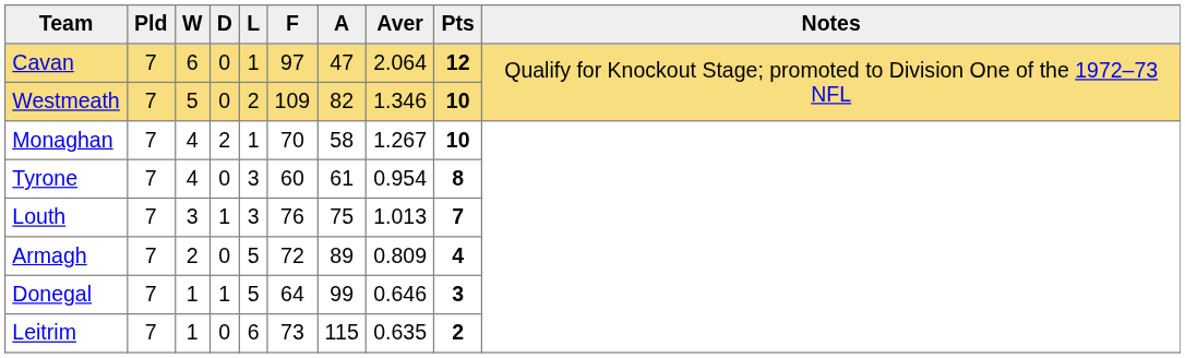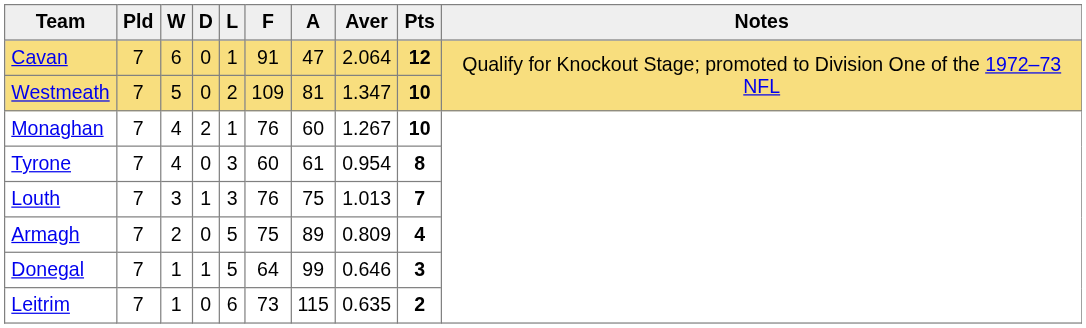 <table style=border-collapse:collapse border=1 cellspacing=0 cellpadding=5>
 <tr align=center bgcolor=#efefef>
 <th>Team</th>
 <th>Pld</th>
 <th>W</th>
 <th>D</th>
 <th>L</th>
 <th>F</th>
 <th>A</th>
 <th>Aver</th>
 <th>Pts</th>
 <th>Notes</th>
 </tr>
 <tr align=center style="background:#F8DE7E;">
 <td style="text-align:left;"><a href='#'>Cavan</a></td>
 <td>7</td>
 <td>6</td>
 <td>0</td>
 <td>1</td>
-<td>97</td>
+<td>91</td>
 <td>47</td>
 <td>2.064</td>
 <td><strong>12</strong></td>
 <td rowspan=2>Qualify for Knockout Stage; promoted to Division One of the <a href='#'>1972–73 NFL</a></td>
 </tr>
 <tr align=center style="background:#F8DE7E;">
 <td style="text-align:left;"><a href='#'>Westmeath</a></td>
 <td>7</td>
 <td>5</td>
 <td>0</td>
 <td>2</td>
 <td>109</td>
-<td>82</td>
-<td>1.346</td>
+<td>81</td>
+<td>1.347</td>
 <td><strong>10</strong></td>
 </tr>
 <tr align=center style="background:#FFFFFF;">
 <td style="text-align:left;"><a href='#'>Monaghan</a></td>
 <td>7</td>
 <td>4</td>
 <td>2</td>
 <td>1</td>
-<td>70</td>
-<td>58</td>
+<td>76</td>
+<td>60</td>
 <td>1.267</td>
 <td><strong>10</strong></td>
 <td rowspan=6></td>
 </tr>
 <tr align=center style="background:#FFFFFF;">
 <td style="text-align:left;"><a href='#'>Tyrone</a></td>
 <td>7</td>
 <td>4</td>
 <td>0</td>
 <td>3</td>
 <td>60</td>
 <td>61</td>
 <td>0.954</td>
 <td><strong>8</strong></td>
 </tr>
 <tr align=center style="background:#FFFFFF;">
 <td style="text-align:left;"><a href='#'>Louth</a></td>
 <td>7</td>
 <td>3</td>
 <td>1</td>
 <td>3</td>
 <td>76</td>
 <td>75</td>
 <td>1.013</td>
 <td><strong>7</strong></td>
 </tr>
 <tr align=center style="background:#FFFFFF;">
 <td style="text-align:left;"><a href='#'>Armagh</a></td>
 <td>7</td>
 <td>2</td>
 <td>0</td>
 <td>5</td>
-<td>72</td>
+<td>75</td>
 <td>89</td>
 <td>0.809</td>
 <td><strong>4</strong></td>
 </tr>
 <tr align=center style="background:#FFFFFF;">
 <td style="text-align:left;"><a href='#'>Donegal</a></td>
 <td>7</td>
 <td>1</td>
 <td>1</td>
 <td>5</td>
 <td>64</td>
 <td>99</td>
 <td>0.646</td>
 <td><strong>3</strong></td>
 </tr>
 <tr align=center style="background:#FFFFFF;">
 <td style="text-align:left;"><a href='#'>Leitrim</a></td>
 <td>7</td>
 <td>1</td>
 <td>0</td>
 <td>6</td>
 <td>73</td>
 <td>115</td>
 <td>0.635</td>
 <td><strong>2</strong></td>
 </tr>
 </table>
